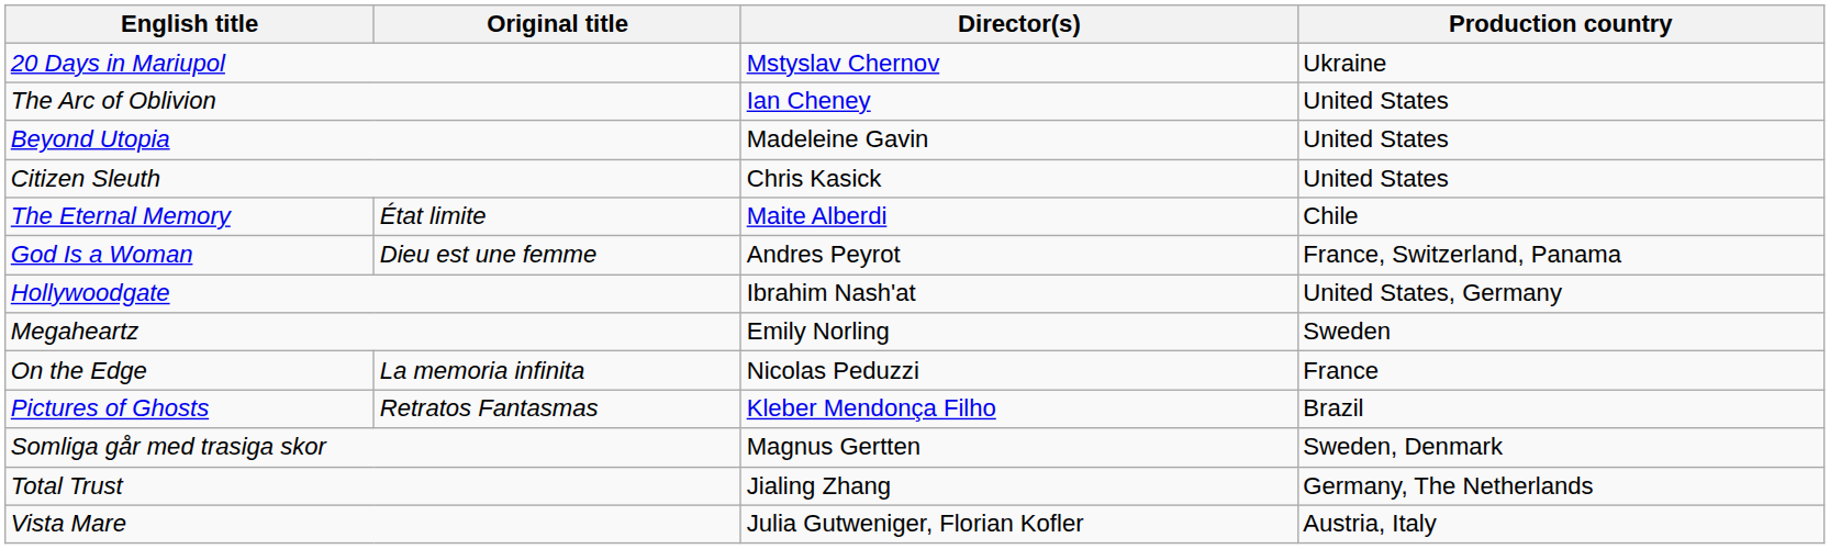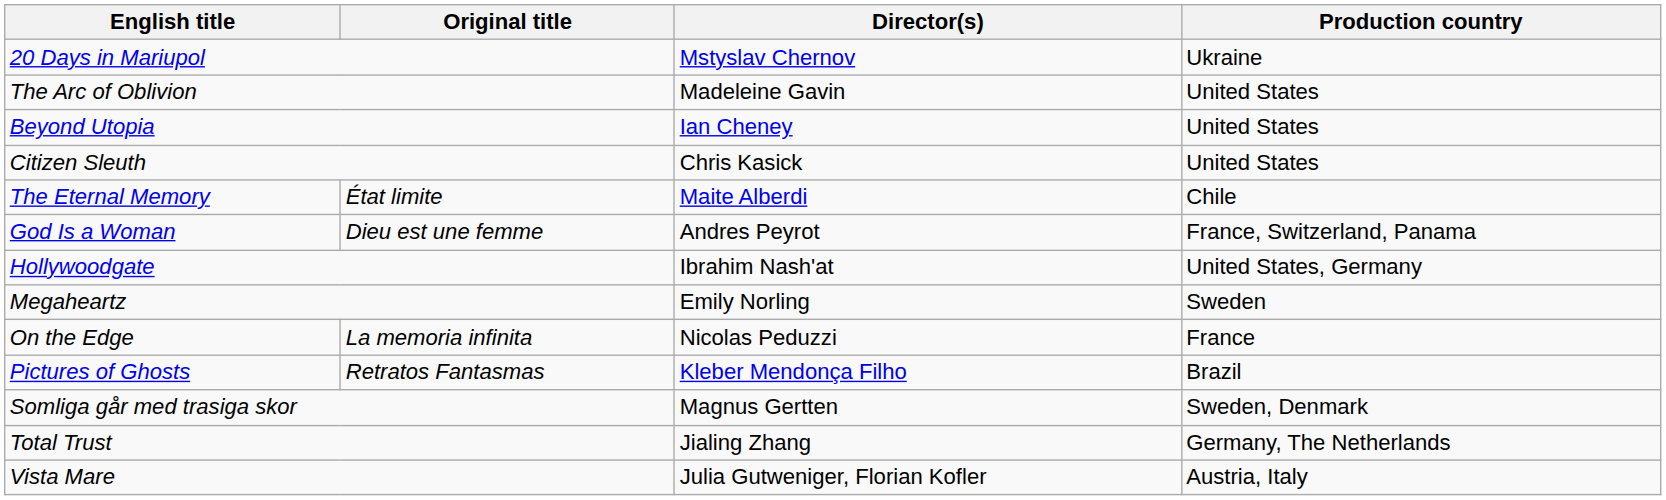 <table class="wikitable" style="width:95%; margin-bottom:2px">
 <tr>
 <th>English title</th>
 <th>Original title</th>
 <th>Director(s)</th>
 <th>Production country</th>
 </tr>
 <tr>
 <td colspan="2"><em><a href='#'>20 Days in Mariupol</a></em></td>
 <td><a href='#'>Mstyslav Chernov</a></td>
 <td>Ukraine</td>
 </tr>
 <tr>
 <td colspan="2"><em>The Arc of Oblivion</em></td>
-<td><a href='#'>Ian Cheney</a></td>
+<td>Madeleine Gavin</td>
 <td>United States</td>
 </tr>
 <tr>
 <td colspan="2"><em><a href='#'>Beyond Utopia</a></em></td>
-<td>Madeleine Gavin</td>
+<td><a href='#'>Ian Cheney</a></td>
 <td>United States</td>
 </tr>
 <tr>
 <td colspan="2"><em>Citizen Sleuth</em></td>
 <td>Chris Kasick</td>
 <td>United States</td>
 </tr>
 <tr>
 <td><em><a href='#'>The Eternal Memory</a></em></td>
 <td><em>État limite</em></td>
 <td><a href='#'>Maite Alberdi</a></td>
 <td>Chile</td>
 </tr>
 <tr>
 <td><em><a href='#'>God Is a Woman</a></em></td>
 <td><em>Dieu est une femme</em></td>
 <td>Andres Peyrot</td>
 <td>France, Switzerland, Panama</td>
 </tr>
 <tr>
 <td colspan="2"><em><a href='#'>Hollywoodgate</a></em></td>
 <td>Ibrahim Nash'at</td>
 <td>United States, Germany</td>
 </tr>
 <tr>
 <td colspan="2"><em>Megaheartz</em></td>
 <td>Emily Norling</td>
 <td>Sweden</td>
 </tr>
 <tr>
 <td><em>On the Edge</em></td>
 <td><em>La memoria infinita</em></td>
 <td>Nicolas Peduzzi</td>
 <td>France</td>
 </tr>
 <tr>
 <td><em><a href='#'>Pictures of Ghosts</a></em></td>
 <td><em>Retratos Fantasmas</em></td>
 <td><a href='#'>Kleber Mendonça Filho</a></td>
 <td>Brazil</td>
 </tr>
 <tr>
 <td colspan="2"><em>Somliga går med trasiga skor</em></td>
 <td>Magnus Gertten</td>
 <td>Sweden, Denmark</td>
 </tr>
 <tr>
 <td colspan="2"><em>Total Trust</em></td>
 <td>Jialing Zhang</td>
 <td>Germany, The Netherlands</td>
 </tr>
 <tr>
 <td colspan="2"><em>Vista Mare</em></td>
 <td>Julia Gutweniger, Florian Kofler</td>
 <td>Austria, Italy</td>
 </tr>
 </table>
